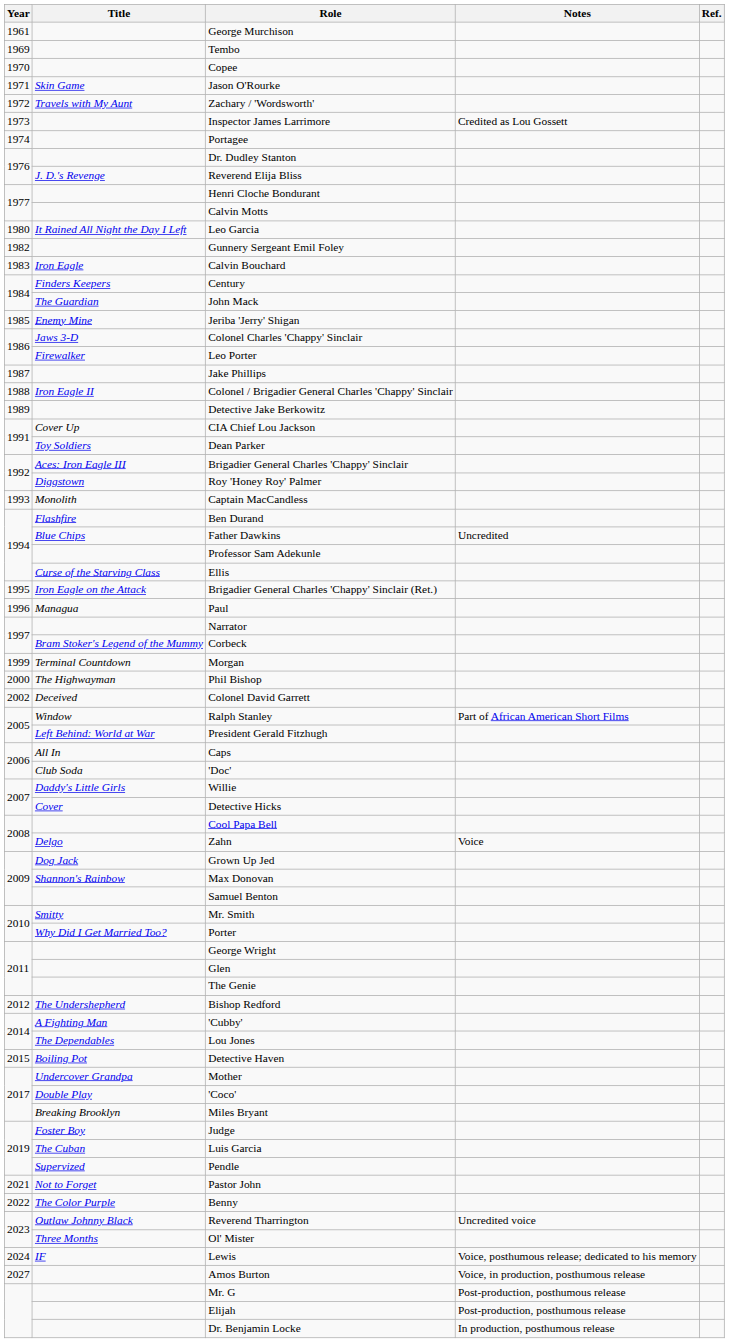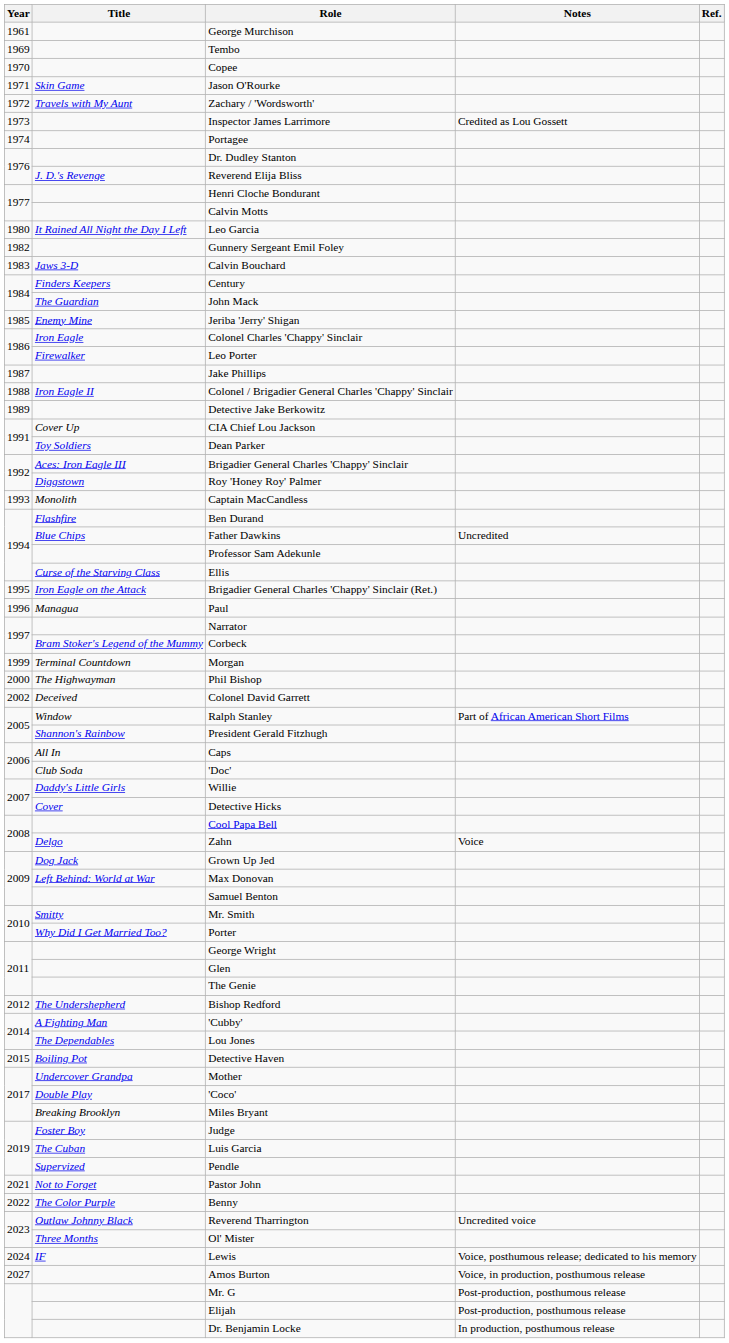 <table class="wikitable sortable">
 <tr>
 <th>Year</th>
 <th>Title</th>
 <th>Role</th>
 <th>Notes</th>
 <th>Ref.</th>
 </tr>
 <tr>
 <td>1961</td>
 <td><em></em></td>
 <td>George Murchison</td>
 <td></td>
 <td></td>
 </tr>
 <tr>
 <td>1969</td>
 <td><em></em></td>
 <td>Tembo</td>
 <td></td>
 <td></td>
 </tr>
 <tr>
 <td>1970</td>
 <td><em></em></td>
 <td>Copee</td>
 <td></td>
 <td></td>
 </tr>
 <tr>
 <td>1971</td>
 <td><em><a href='#'>Skin Game</a></em></td>
 <td>Jason O'Rourke</td>
 <td></td>
 <td></td>
 </tr>
 <tr>
 <td>1972</td>
 <td><em><a href='#'>Travels with My Aunt</a></em></td>
 <td>Zachary / 'Wordsworth'</td>
 <td></td>
 <td></td>
 </tr>
 <tr>
 <td>1973</td>
 <td><em></em></td>
 <td>Inspector James Larrimore</td>
 <td>Credited as Lou Gossett</td>
 <td></td>
 </tr>
 <tr>
 <td>1974</td>
 <td><em></em></td>
 <td>Portagee</td>
 <td></td>
 <td></td>
 </tr>
 <tr>
 <td rowspan=2>1976</td>
 <td><em></em></td>
 <td>Dr. Dudley Stanton</td>
 <td></td>
 <td></td>
 </tr>
 <tr>
 <td><em><a href='#'>J. D.'s Revenge</a></em></td>
 <td>Reverend Elija Bliss</td>
 <td></td>
 <td></td>
 </tr>
 <tr>
 <td rowspan=2>1977</td>
 <td><em></em></td>
 <td>Henri Cloche Bondurant</td>
 <td></td>
 <td></td>
 </tr>
 <tr>
 <td><em></em></td>
 <td>Calvin Motts</td>
 <td></td>
 <td></td>
 </tr>
 <tr>
 <td>1980</td>
 <td><em><a href='#'>It Rained All Night the Day I Left</a></em></td>
 <td>Leo Garcia</td>
 <td></td>
 <td></td>
 </tr>
 <tr>
 <td>1982</td>
 <td><em></em></td>
 <td>Gunnery Sergeant Emil Foley</td>
 <td></td>
 <td></td>
 </tr>
 <tr>
 <td>1983</td>
-<td><em><a href='#'>Iron Eagle</a></em></td>
+<td><em><a href='#'>Jaws 3-D</a></em></td>
 <td>Calvin Bouchard</td>
 <td></td>
 <td></td>
 </tr>
 <tr>
 <td rowspan=2>1984</td>
 <td><em><a href='#'>Finders Keepers</a></em></td>
 <td>Century</td>
 <td></td>
 <td></td>
 </tr>
 <tr>
 <td><em><a href='#'>The Guardian</a></em></td>
 <td>John Mack</td>
 <td></td>
 <td></td>
 </tr>
 <tr>
 <td>1985</td>
 <td><em><a href='#'>Enemy Mine</a></em></td>
 <td>Jeriba 'Jerry' Shigan</td>
 <td></td>
 <td></td>
 </tr>
 <tr>
 <td rowspan=2>1986</td>
-<td><em><a href='#'>Jaws 3-D</a></em></td>
+<td><em><a href='#'>Iron Eagle</a></em></td>
 <td>Colonel Charles 'Chappy' Sinclair</td>
 <td></td>
 <td></td>
 </tr>
 <tr>
 <td><em><a href='#'>Firewalker</a></em></td>
 <td>Leo Porter</td>
 <td></td>
 <td></td>
 </tr>
 <tr>
 <td>1987</td>
 <td><em></em></td>
 <td>Jake Phillips</td>
 <td></td>
 <td></td>
 </tr>
 <tr>
 <td>1988</td>
 <td><em><a href='#'>Iron Eagle II</a></em></td>
 <td>Colonel / Brigadier General Charles 'Chappy' Sinclair</td>
 <td></td>
 <td></td>
 </tr>
 <tr>
 <td>1989</td>
 <td><em></em></td>
 <td>Detective Jake Berkowitz</td>
 <td></td>
 <td></td>
 </tr>
 <tr>
 <td rowspan=2>1991</td>
 <td><em>Cover Up</em></td>
 <td>CIA Chief Lou Jackson</td>
 <td></td>
 <td></td>
 </tr>
 <tr>
 <td><em><a href='#'>Toy Soldiers</a></em></td>
 <td>Dean Parker</td>
 <td></td>
 <td></td>
 </tr>
 <tr>
 <td rowspan=2>1992</td>
 <td><em><a href='#'>Aces: Iron Eagle III</a></em></td>
 <td>Brigadier General Charles 'Chappy' Sinclair</td>
 <td></td>
 <td></td>
 </tr>
 <tr>
 <td><em><a href='#'>Diggstown</a></em></td>
 <td>Roy 'Honey Roy' Palmer</td>
 <td></td>
 <td></td>
 </tr>
 <tr>
 <td>1993</td>
 <td><em>Monolith</em></td>
 <td>Captain MacCandless</td>
 <td></td>
 <td></td>
 </tr>
 <tr>
 <td rowspan=4>1994</td>
 <td><em><a href='#'>Flashfire</a></em></td>
 <td>Ben Durand</td>
 <td></td>
 <td></td>
 </tr>
 <tr>
 <td><em><a href='#'>Blue Chips</a></em></td>
 <td>Father Dawkins</td>
 <td>Uncredited</td>
 <td></td>
 </tr>
 <tr>
 <td><em></em></td>
 <td>Professor Sam Adekunle</td>
 <td></td>
 <td></td>
 </tr>
 <tr>
 <td><em><a href='#'>Curse of the Starving Class</a></em></td>
 <td>Ellis</td>
 <td></td>
 <td></td>
 </tr>
 <tr>
 <td>1995</td>
 <td><em><a href='#'>Iron Eagle on the Attack</a></em></td>
 <td>Brigadier General Charles 'Chappy' Sinclair (Ret.)</td>
 <td></td>
 <td></td>
 </tr>
 <tr>
 <td>1996</td>
 <td><em>Managua</em></td>
 <td>Paul</td>
 <td></td>
 <td></td>
 </tr>
 <tr>
 <td rowspan=2>1997</td>
 <td><em></em></td>
 <td>Narrator</td>
 <td></td>
 <td></td>
 </tr>
 <tr>
 <td><em><a href='#'>Bram Stoker's Legend of the Mummy</a></em></td>
 <td>Corbeck</td>
 <td></td>
 <td></td>
 </tr>
 <tr>
 <td>1999</td>
 <td><em>Terminal Countdown</em></td>
 <td>Morgan</td>
 <td></td>
 <td></td>
 </tr>
 <tr>
 <td>2000</td>
 <td><em>The Highwayman</em></td>
 <td>Phil Bishop</td>
 <td></td>
 <td></td>
 </tr>
 <tr>
 <td>2002</td>
 <td><em>Deceived</em></td>
 <td>Colonel David Garrett</td>
 <td></td>
 <td></td>
 </tr>
 <tr>
 <td rowspan=2>2005</td>
 <td><em>Window</em></td>
 <td>Ralph Stanley</td>
 <td>Part of <a href='#'>African American Short Films</a></td>
 <td></td>
 </tr>
 <tr>
-<td><em><a href='#'>Left Behind: World at War</a></em></td>
+<td><em><a href='#'>Shannon's Rainbow</a></em></td>
 <td>President Gerald Fitzhugh</td>
 <td></td>
 <td></td>
 </tr>
 <tr>
 <td rowspan=2>2006</td>
 <td><em>All In</em></td>
 <td>Caps</td>
 <td></td>
 <td></td>
 </tr>
 <tr>
 <td><em>Club Soda</em></td>
 <td>'Doc'</td>
 <td></td>
 <td></td>
 </tr>
 <tr>
 <td rowspan=2>2007</td>
 <td><em><a href='#'>Daddy's Little Girls</a></em></td>
 <td>Willie</td>
 <td></td>
 <td></td>
 </tr>
 <tr>
 <td><em><a href='#'>Cover</a></em></td>
 <td>Detective Hicks</td>
 <td></td>
 <td></td>
 </tr>
 <tr>
 <td rowspan=2>2008</td>
 <td><em></em></td>
 <td><a href='#'>Cool Papa Bell</a></td>
 <td></td>
 <td></td>
 </tr>
 <tr>
 <td><em><a href='#'>Delgo</a></em></td>
 <td>Zahn</td>
 <td>Voice</td>
 <td></td>
 </tr>
 <tr>
 <td rowspan=3>2009</td>
 <td><em><a href='#'>Dog Jack</a></em></td>
 <td>Grown Up Jed</td>
 <td></td>
 <td></td>
 </tr>
 <tr>
-<td><em><a href='#'>Shannon's Rainbow</a></em></td>
+<td><em><a href='#'>Left Behind: World at War</a></em></td>
 <td>Max Donovan</td>
 <td></td>
 <td></td>
 </tr>
 <tr>
 <td><em></em></td>
 <td>Samuel Benton</td>
 <td></td>
 <td></td>
 </tr>
 <tr>
 <td rowspan=2>2010</td>
 <td><em><a href='#'>Smitty</a></em></td>
 <td>Mr. Smith</td>
 <td></td>
 <td></td>
 </tr>
 <tr>
 <td><em><a href='#'>Why Did I Get Married Too?</a></em></td>
 <td>Porter</td>
 <td></td>
 <td></td>
 </tr>
 <tr>
 <td rowspan=3>2011</td>
 <td><em></em></td>
 <td>George Wright</td>
 <td></td>
 <td></td>
 </tr>
 <tr>
 <td><em></em></td>
 <td>Glen</td>
 <td></td>
 <td></td>
 </tr>
 <tr>
 <td><em></em></td>
 <td>The Genie</td>
 <td></td>
 <td></td>
 </tr>
 <tr>
 <td>2012</td>
 <td><em><a href='#'>The Undershepherd</a></em></td>
 <td>Bishop Redford</td>
 <td></td>
 <td></td>
 </tr>
 <tr>
 <td rowspan=2>2014</td>
 <td><em><a href='#'>A Fighting Man</a></em></td>
 <td>'Cubby'</td>
 <td></td>
 <td></td>
 </tr>
 <tr>
 <td><em><a href='#'>The Dependables</a></em></td>
 <td>Lou Jones</td>
 <td></td>
 <td></td>
 </tr>
 <tr>
 <td>2015</td>
 <td><em><a href='#'>Boiling Pot</a></em></td>
 <td>Detective Haven</td>
 <td></td>
 <td></td>
 </tr>
 <tr>
 <td rowspan=3>2017</td>
 <td><em><a href='#'>Undercover Grandpa</a></em></td>
 <td>Mother</td>
 <td></td>
 <td></td>
 </tr>
 <tr>
 <td><em><a href='#'>Double Play</a></em></td>
 <td>'Coco'</td>
 <td></td>
 <td></td>
 </tr>
 <tr>
 <td><em>Breaking Brooklyn</em></td>
 <td>Miles Bryant</td>
 <td></td>
 <td></td>
 </tr>
 <tr>
 <td rowspan=3>2019</td>
 <td><em><a href='#'>Foster Boy</a></em></td>
 <td>Judge</td>
 <td></td>
 <td></td>
 </tr>
 <tr>
 <td><em><a href='#'>The Cuban</a></em></td>
 <td>Luis Garcia</td>
 <td></td>
 <td></td>
 </tr>
 <tr>
 <td><em><a href='#'>Supervized</a></em></td>
 <td>Pendle</td>
 <td></td>
 <td></td>
 </tr>
 <tr>
 <td>2021</td>
 <td><em><a href='#'>Not to Forget</a></em></td>
 <td>Pastor John</td>
 <td></td>
 <td></td>
 </tr>
 <tr>
 <td>2022</td>
 <td><em><a href='#'>The Color Purple</a></em></td>
 <td>Benny</td>
 <td></td>
 <td></td>
 </tr>
 <tr>
 <td rowspan=2>2023</td>
 <td><em><a href='#'>Outlaw Johnny Black</a></em></td>
 <td>Reverend Tharrington</td>
 <td>Uncredited voice</td>
 <td></td>
 </tr>
 <tr>
 <td><em><a href='#'>Three Months</a></em></td>
 <td>Ol' Mister</td>
 <td></td>
 <td></td>
 </tr>
 <tr>
 <td>2024</td>
 <td><em><a href='#'>IF</a></em></td>
 <td>Lewis</td>
 <td>Voice, posthumous release; dedicated to his memory</td>
 <td></td>
 </tr>
 <tr>
 <td>2027</td>
 <td></td>
 <td>Amos Burton</td>
 <td>Voice, in production, posthumous release</td>
 <td></td>
 </tr>
 <tr>
 <td rowspan=3></td>
 <td></td>
 <td>Mr. G</td>
 <td>Post-production, posthumous release</td>
 <td></td>
 </tr>
 <tr>
 <td></td>
 <td>Elijah</td>
 <td>Post-production, posthumous release</td>
 <td></td>
 </tr>
 <tr>
 <td></td>
 <td>Dr. Benjamin Locke</td>
 <td>In production, posthumous release</td>
 <td></td>
 </tr>
 </table>
